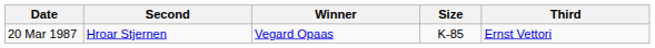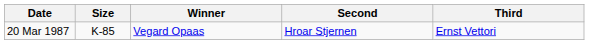 <table class="wikitable" style="font-size:95%;">
 <tr>
 <th width="90">Date</th>
+<th width="69">Size</th>
+<th width="200">Winner</th>
 <th width="200">Second</th>
-<th width="200">Winner</th>
-<th width="69">Size</th>
 <th width="200">Third</th>
 </tr>
 <tr>
 <td>20 Mar 1987</td>
+<td align=center>K-85</td>
+<td> <a href='#'>Vegard Opaas</a></td>
 <td> <a href='#'>Hroar Stjernen</a></td>
-<td> <a href='#'>Vegard Opaas</a></td>
-<td align=center>K-85</td>
 <td> <a href='#'>Ernst Vettori</a></td>
 </tr>
 </table>
